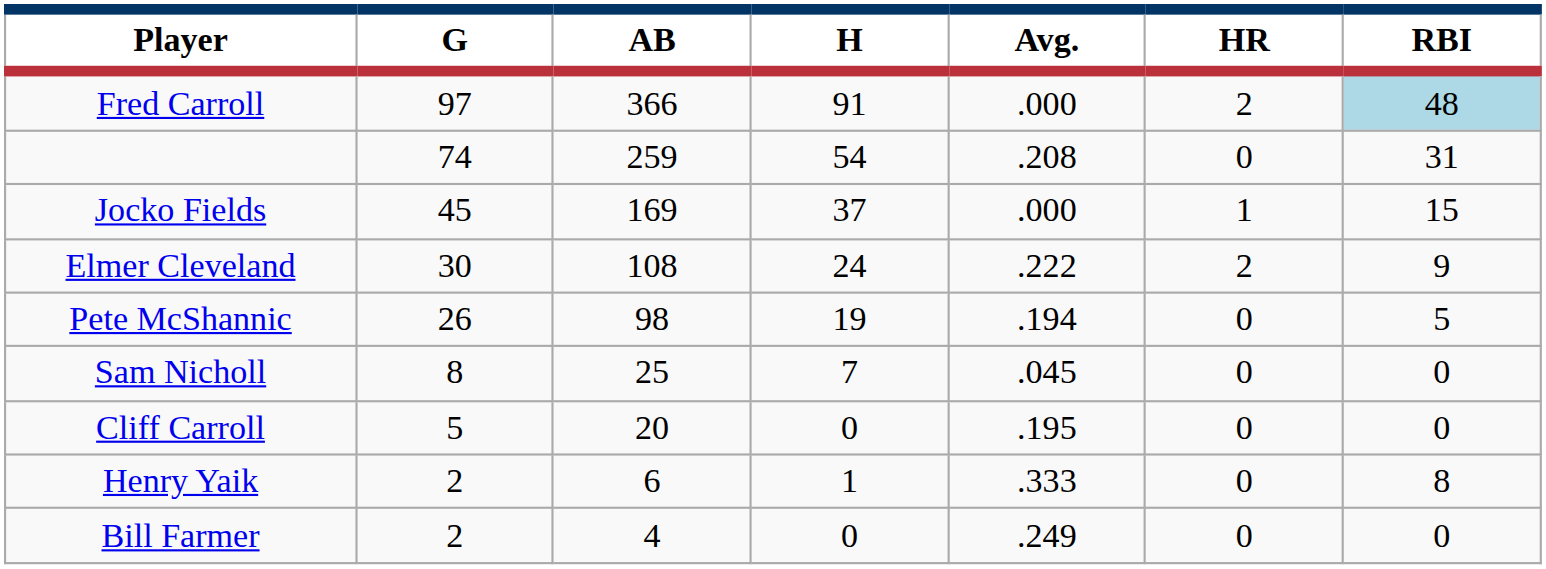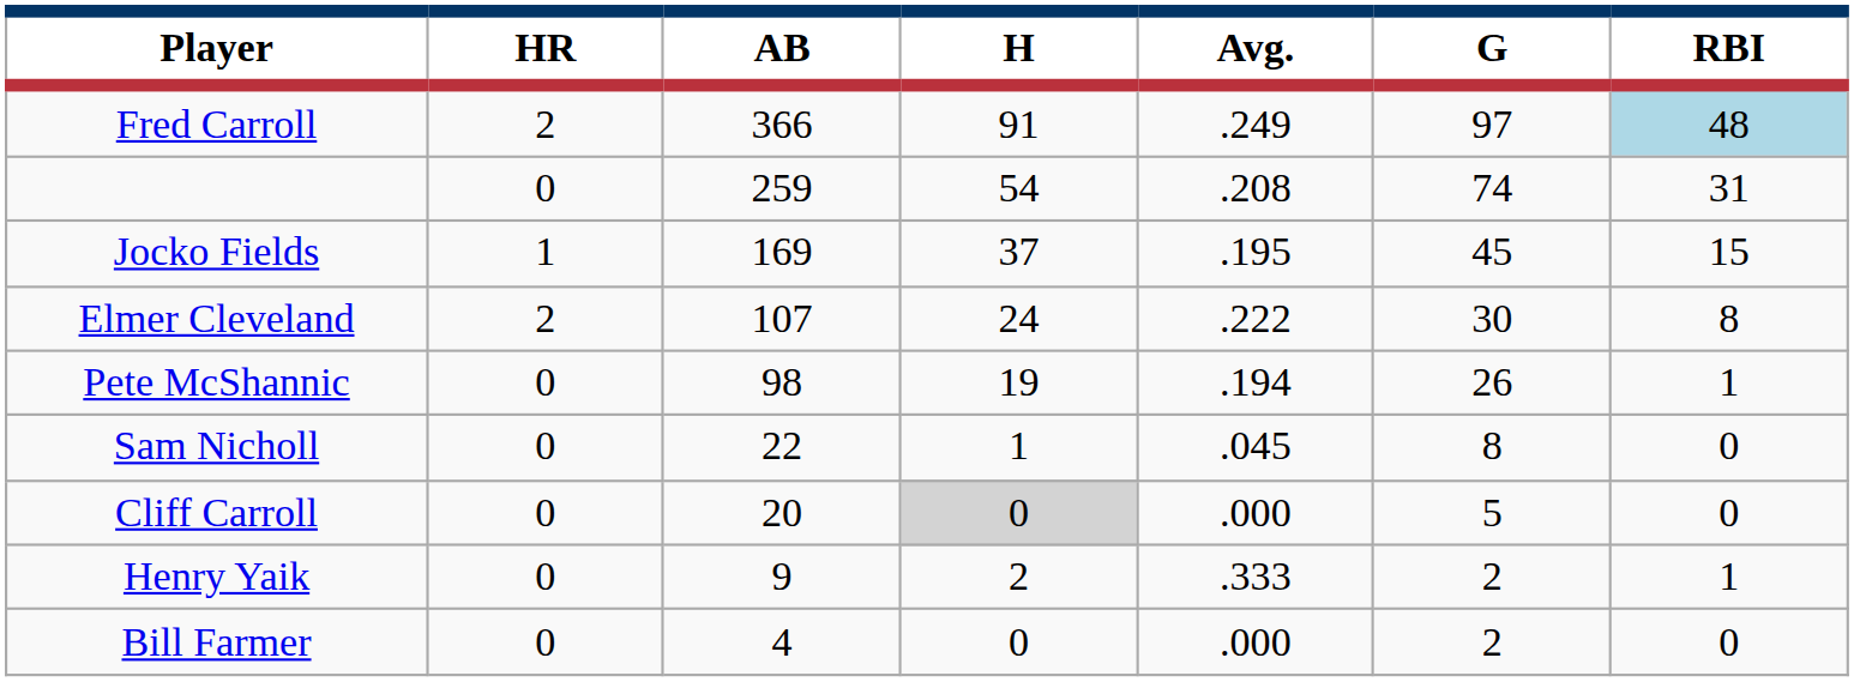 <table class="wikitable sortable">
 <tr>
 <th style="background:#FFFFFF; border-top:#023465 5px solid; border-bottom:#ba313c 5px solid;" width="16%">Player</th>
-<th style="background:#FFFFFF; border-top:#023465 5px solid; border-bottom:#ba313c 5px solid;" width="9%">G</th>
+<th style="background:#FFFFFF; border-top:#023465 5px solid; border-bottom:#ba313c 5px solid;" width="9%">HR</th>
 <th style="background:#FFFFFF; border-top:#023465 5px solid; border-bottom:#ba313c 5px solid;" width="9%">AB</th>
 <th style="background:#FFFFFF; border-top:#023465 5px solid; border-bottom:#ba313c 5px solid;" width="9%">H</th>
 <th style="background:#FFFFFF; border-top:#023465 5px solid; border-bottom:#ba313c 5px solid;" width="9%">Avg.</th>
-<th style="background:#FFFFFF; border-top:#023465 5px solid; border-bottom:#ba313c 5px solid;" width="9%">HR</th>
+<th style="background:#FFFFFF; border-top:#023465 5px solid; border-bottom:#ba313c 5px solid;" width="9%">G</th>
 <th style="background:#FFFFFF; border-top:#023465 5px solid; border-bottom:#ba313c 5px solid;" width="9%">RBI</th>
 </tr>
 <tr align="center">
 <td><a href='#'>Fred Carroll</a></td>
-<td>97</td>
+<td>2</td>
 <td>366</td>
 <td>91</td>
-<td>.000</td>
-<td>2</td>
+<td>.249</td>
+<td>97</td>
 <td style="background: lightblue;">48</td>
 </tr>
 <tr align=center>
 <td></td>
-<td>74</td>
+<td>0</td>
 <td>259</td>
 <td>54</td>
 <td>.208</td>
-<td>0</td>
+<td>74</td>
 <td>31</td>
 </tr>
 <tr align="center">
 <td><a href='#'>Jocko Fields</a></td>
-<td>45</td>
+<td>1</td>
 <td>169</td>
 <td>37</td>
-<td>.000</td>
-<td>1</td>
+<td>.195</td>
+<td>45</td>
 <td>15</td>
 </tr>
 <tr align=center>
 <td><a href='#'>Elmer Cleveland</a></td>
-<td>30</td>
-<td>108</td>
+<td>2</td>
+<td>107</td>
 <td>24</td>
 <td>.222</td>
-<td>2</td>
-<td>9</td>
+<td>30</td>
+<td>8</td>
 </tr>
 <tr align=center>
 <td><a href='#'>Pete McShannic</a></td>
-<td>26</td>
+<td>0</td>
 <td>98</td>
 <td>19</td>
 <td>.194</td>
-<td>0</td>
-<td>5</td>
+<td>26</td>
+<td>1</td>
 </tr>
 <tr align=center>
 <td><a href='#'>Sam Nicholl</a></td>
+<td>0</td>
+<td>22</td>
+<td>1</td>
+<td>.045</td>
 <td>8</td>
-<td>25</td>
-<td>7</td>
-<td>.045</td>
-<td>0</td>
 <td>0</td>
 </tr>
 <tr align=center>
 <td><a href='#'>Cliff Carroll</a></td>
+<td>0</td>
+<td>20</td>
+<td style="background: lightgrey;">0</td>
+<td>.000</td>
 <td>5</td>
-<td>20</td>
-<td>0</td>
-<td>.195</td>
-<td>0</td>
 <td>0</td>
 </tr>
 <tr align=center>
 <td><a href='#'>Henry Yaik</a></td>
+<td>0</td>
+<td>9</td>
 <td>2</td>
-<td>6</td>
+<td>.333</td>
+<td>2</td>
 <td>1</td>
-<td>.333</td>
-<td>0</td>
-<td>8</td>
 </tr>
 <tr align=center>
 <td><a href='#'>Bill Farmer</a></td>
-<td>2</td>
+<td>0</td>
 <td>4</td>
 <td>0</td>
-<td>.249</td>
-<td>0</td>
+<td>.000</td>
+<td>2</td>
 <td>0</td>
 </tr>
 </table>
